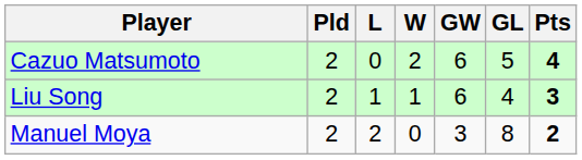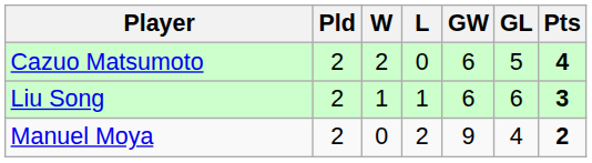 <table class="wikitable" style="text-align:center">
 <tr>
 <th width=200>Player</th>
 <th width=20>Pld</th>
+<th width=20>W</th>
 <th width=20>L</th>
-<th width=20>W</th>
 <th width=20>GW</th>
 <th width=20>GL</th>
 <th width=20>Pts</th>
 </tr>
 <tr bgcolor="ccffcc">
 <td style="text-align:left;"> <a href='#'>Cazuo Matsumoto</a></td>
 <td>2</td>
+<td>2</td>
 <td>0</td>
-<td>2</td>
 <td>6</td>
 <td>5</td>
 <td><strong>4</strong></td>
 </tr>
 <tr bgcolor="ccffcc">
 <td style="text-align:left;"> <a href='#'>Liu Song</a></td>
 <td>2</td>
 <td>1</td>
 <td>1</td>
 <td>6</td>
-<td>4</td>
+<td>6</td>
 <td><strong>3</strong></td>
 </tr>
 <tr>
 <td style="text-align:left;"> <a href='#'>Manuel Moya</a></td>
 <td>2</td>
+<td>0</td>
 <td>2</td>
-<td>0</td>
-<td>3</td>
-<td>8</td>
+<td>9</td>
+<td>4</td>
 <td><strong>2</strong></td>
 </tr>
 </table>
